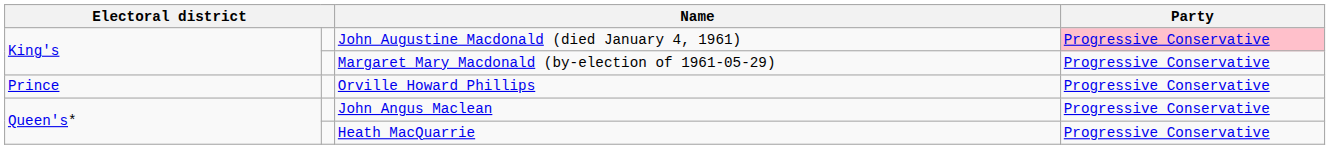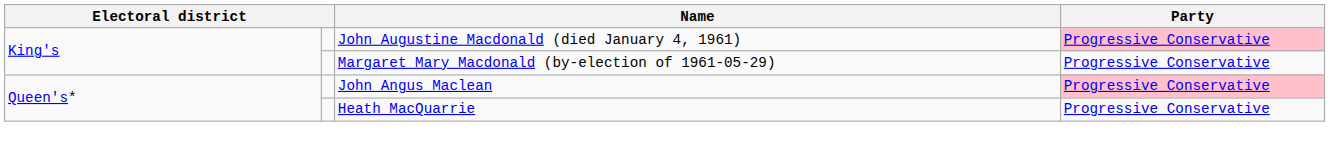 <table class="wikitable" width=95%>
 <tr>
 <th colspan=2 width=25%>Electoral district</th>
 <th>Name</th>
 <th width=20%>Party</th>
 </tr>
 <tr>
 <td width=24% rowspan=2><a href='#'>King's</a></td>
 <td></td>
 <td><a href='#'>John Augustine Macdonald</a> (died January 4, 1961)</td>
 <td style="background: pink;"><a href='#'>Progressive Conservative</a></td>
 </tr>
 <tr>
 <td></td>
 <td><a href='#'>Margaret Mary Macdonald</a> (by-election of 1961-05-29)</td>
 <td><a href='#'>Progressive Conservative</a></td>
 </tr>
 <tr>
-<td><a href='#'>Prince</a></td>
-<td></td>
-<td><a href='#'>Orville Howard Phillips</a></td>
-<td><a href='#'>Progressive Conservative</a></td>
-</tr>
-<tr>
 <td rowspan=2><a href='#'>Queen's</a>*</td>
 <td></td>
 <td><a href='#'>John Angus Maclean</a></td>
-<td><a href='#'>Progressive Conservative</a></td>
+<td style="background: pink;"><a href='#'>Progressive Conservative</a></td>
 </tr>
 <tr>
 <td></td>
 <td><a href='#'>Heath MacQuarrie</a></td>
 <td><a href='#'>Progressive Conservative</a></td>
 </tr>
 </table>
